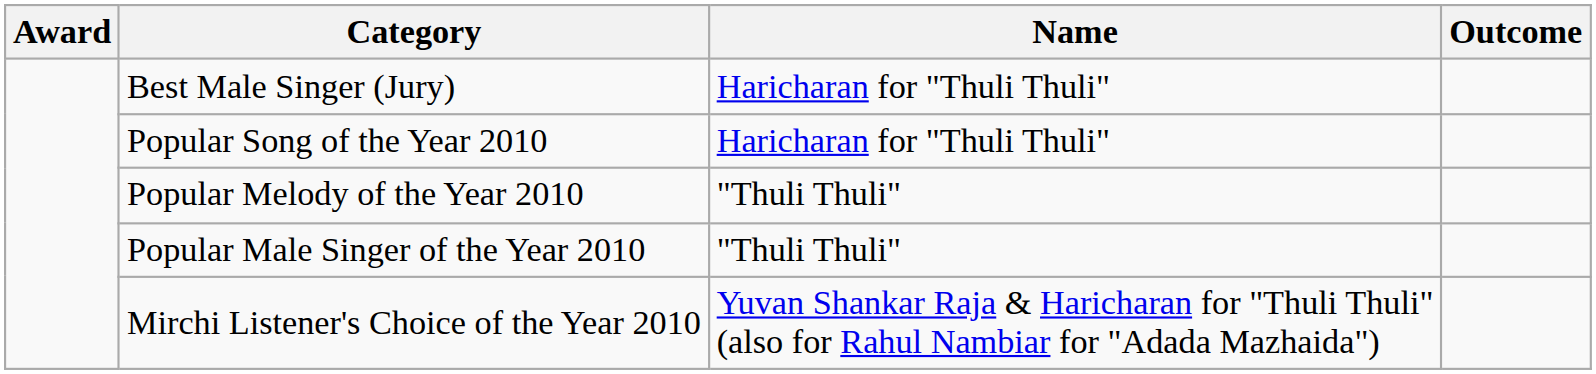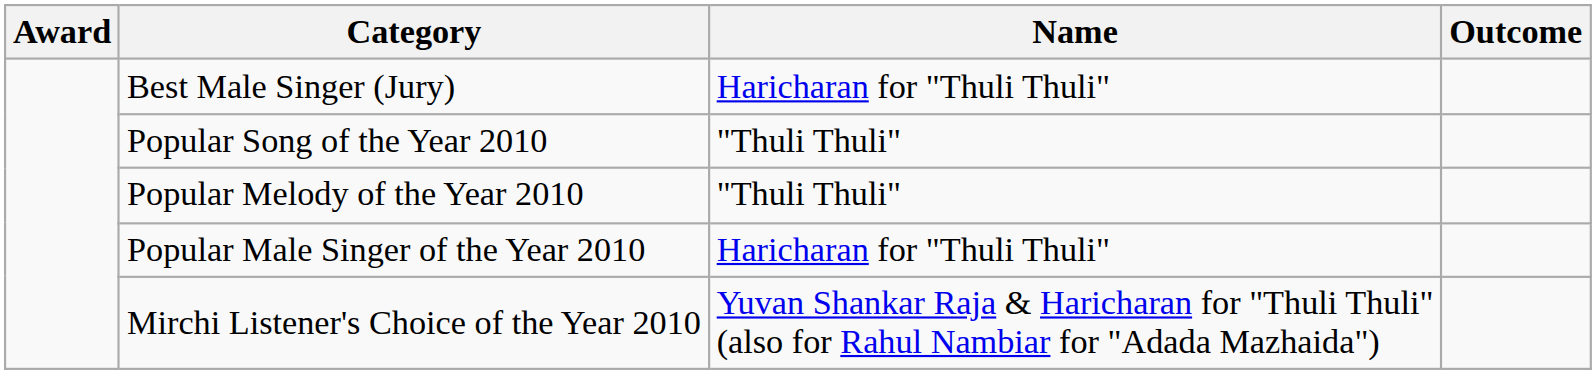 <table class="wikitable">
 <tr>
 <th>Award</th>
 <th>Category</th>
 <th>Name</th>
 <th>Outcome</th>
 </tr>
 <tr>
 <td rowspan="5"></td>
 <td>Best Male Singer (Jury)</td>
 <td><a href='#'>Haricharan</a> for "Thuli Thuli"</td>
 <td></td>
 </tr>
 <tr>
 <td>Popular Song of the Year 2010</td>
-<td><a href='#'>Haricharan</a> for "Thuli Thuli"</td>
+<td>"Thuli Thuli"</td>
 <td></td>
 </tr>
 <tr>
 <td>Popular Melody of the Year 2010</td>
 <td>"Thuli Thuli"</td>
 <td></td>
 </tr>
 <tr>
 <td>Popular Male Singer of the Year 2010</td>
-<td>"Thuli Thuli"</td>
+<td><a href='#'>Haricharan</a> for "Thuli Thuli"</td>
 <td></td>
 </tr>
 <tr>
 <td>Mirchi Listener's Choice of the Year 2010</td>
 <td><a href='#'>Yuvan Shankar Raja</a> & <a href='#'>Haricharan</a> for "Thuli Thuli" <br>(also for <a href='#'>Rahul Nambiar</a> for "Adada Mazhaida")</td>
 <td></td>
 </tr>
 </table>
